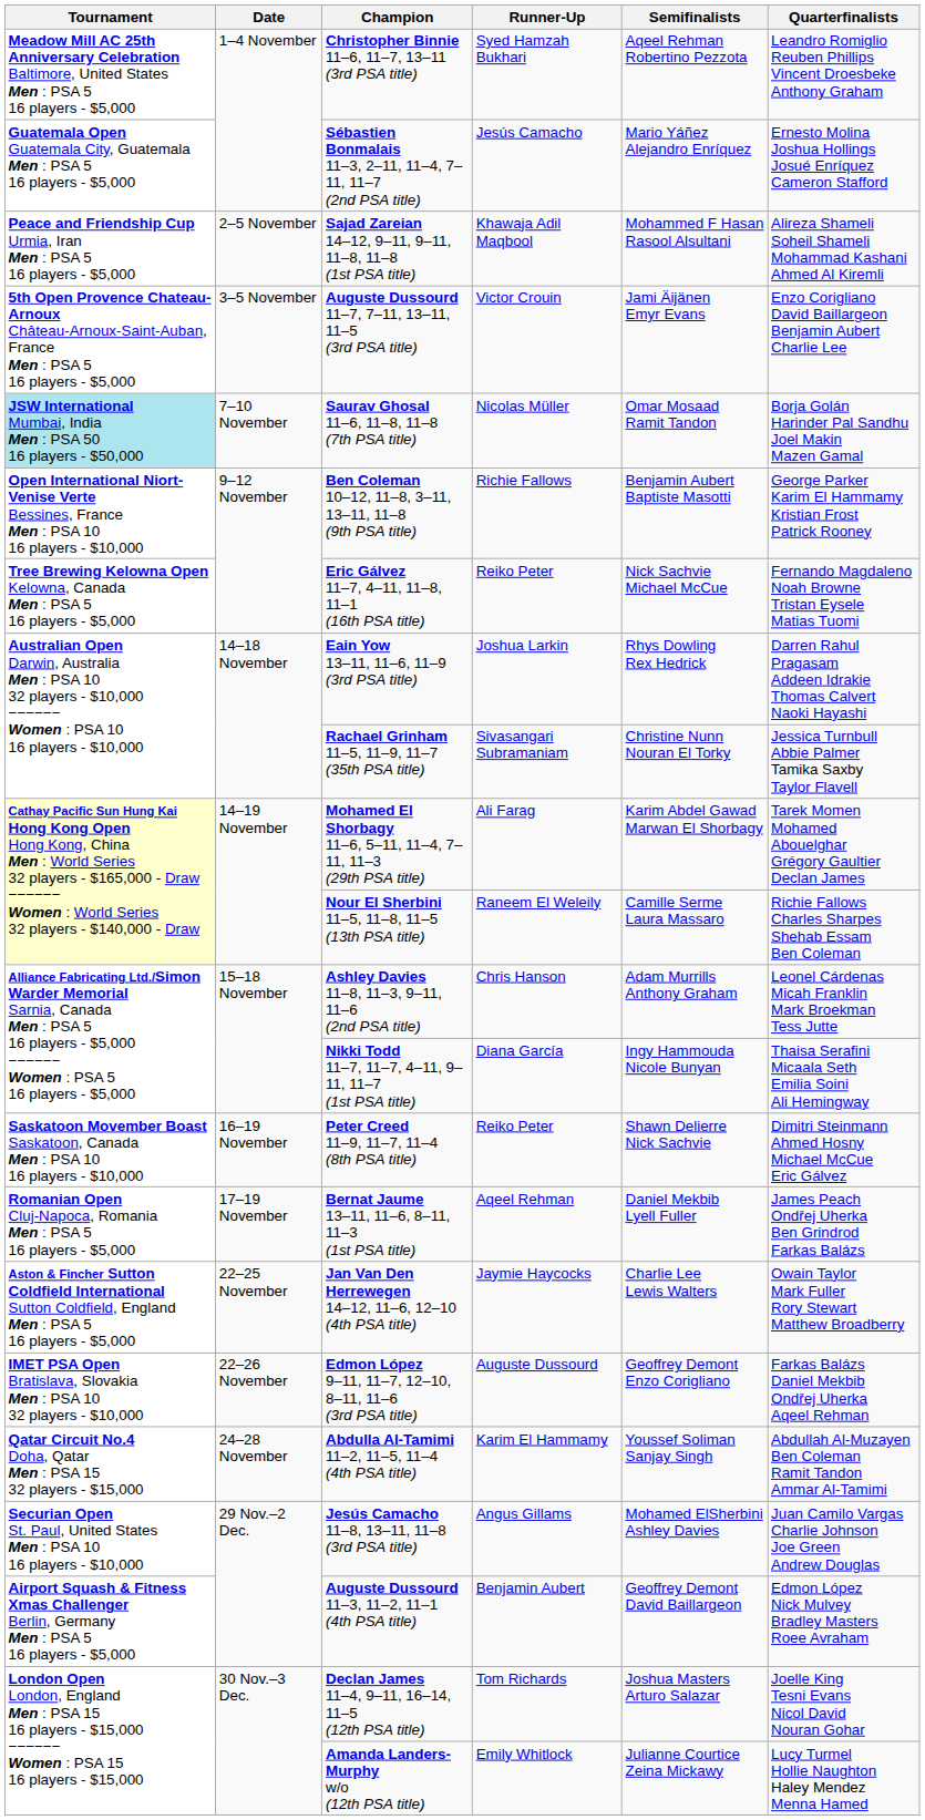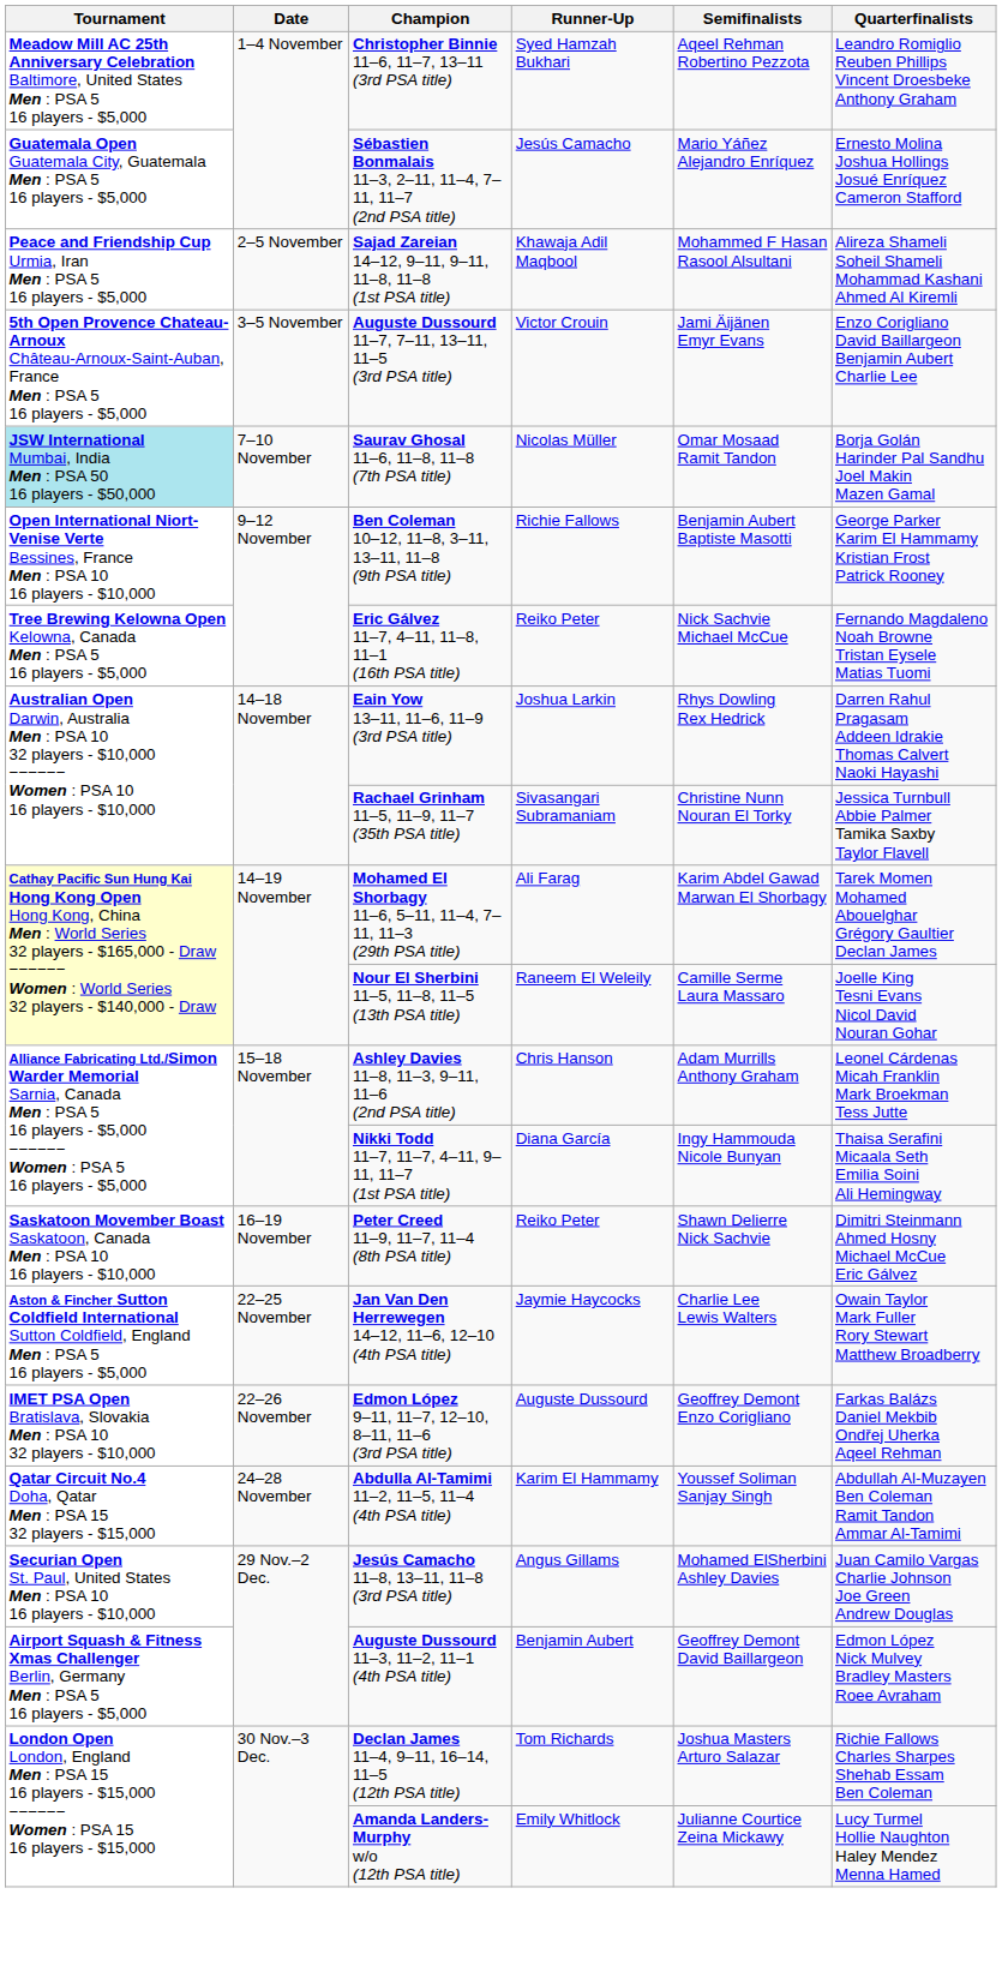 <table class="wikitable" style="font-size:88%">
 <tr>
 <th width=250>Tournament</th>
 <th width=110>Date</th>
 <th width=165>Champion</th>
 <th width=160>Runner-Up</th>
 <th width=155>Semifinalists</th>
 <th width=155>Quarterfinalists</th>
 </tr>
 <tr valign=top>
 <td style="background:#fff;"><strong><a href='#'>Meadow Mill AC 25th Anniversary Celebration</a></strong><br> <a href='#'>Baltimore</a>, United States<br><strong> <em>Men</em> </strong>: PSA 5<br>16 players - $5,000</td>
 <td rowspan=2>1–4 November</td>
 <td> <strong><a href='#'>Christopher Binnie</a></strong><br>11–6, 11–7, 13–11<br><em>(3rd PSA title)</em></td>
 <td> <a href='#'>Syed Hamzah Bukhari</a></td>
 <td> <a href='#'>Aqeel Rehman</a><br> <a href='#'>Robertino Pezzota</a></td>
 <td> <a href='#'>Leandro Romiglio</a><br> <a href='#'>Reuben Phillips</a><br> <a href='#'>Vincent Droesbeke</a><br> <a href='#'>Anthony Graham</a></td>
 </tr>
 <tr valign=top>
 <td style="background:#fff;"><strong><a href='#'>Guatemala Open</a></strong><br> <a href='#'>Guatemala City</a>, Guatemala<br><strong> <em>Men</em> </strong>: PSA 5<br>16 players - $5,000</td>
 <td> <strong><a href='#'>Sébastien Bonmalais</a></strong><br>11–3, 2–11, 11–4, 7–11, 11–7<br><em>(2nd PSA title)</em></td>
 <td> <a href='#'>Jesús Camacho</a></td>
 <td> <a href='#'>Mario Yáñez</a><br> <a href='#'>Alejandro Enríquez</a></td>
 <td> <a href='#'>Ernesto Molina</a><br> <a href='#'>Joshua Hollings</a><br> <a href='#'>Josué Enríquez</a><br> <a href='#'>Cameron Stafford</a></td>
 </tr>
 <tr valign=top>
 <td style="background:#fff;"><strong><a href='#'> Peace and Friendship Cup</a></strong><br> <a href='#'>Urmia</a>, Iran<br><strong> <em>Men</em> </strong>: PSA 5<br>16 players - $5,000</td>
 <td>2–5 November</td>
 <td> <strong><a href='#'>Sajad Zareian</a></strong><br>14–12, 9–11, 9–11, 11–8, 11–8<br><em>(1st PSA title)</em></td>
 <td> <a href='#'>Khawaja Adil Maqbool</a></td>
 <td> <a href='#'>Mohammed F Hasan</a><br> <a href='#'>Rasool Alsultani</a></td>
 <td> <a href='#'>Alireza Shameli</a><br> <a href='#'>Soheil Shameli</a><br> <a href='#'>Mohammad Kashani</a><br> <a href='#'>Ahmed Al Kiremli</a></td>
 </tr>
 <tr valign=top>
 <td style="background:#fff;"><strong><a href='#'>5th Open Provence Chateau-Arnoux</a></strong><br> <a href='#'>Château-Arnoux-Saint-Auban</a>, France<br><strong> <em>Men</em> </strong>: PSA 5<br>16 players - $5,000</td>
 <td>3–5 November</td>
 <td> <strong><a href='#'>Auguste Dussourd</a></strong><br>11–7, 7–11, 13–11, 11–5<br><em>(3rd PSA title)</em></td>
 <td> <a href='#'>Victor Crouin</a></td>
 <td> <a href='#'>Jami Äijänen</a><br> <a href='#'>Emyr Evans</a></td>
 <td> <a href='#'>Enzo Corigliano</a><br> <a href='#'>David Baillargeon</a><br> <a href='#'>Benjamin Aubert</a><br> <a href='#'>Charlie Lee</a></td>
 </tr>
 <tr valign=top>
 <td style="background:#ACE5EE;"><strong><a href='#'>JSW  International</a></strong><br> <a href='#'>Mumbai</a>, India<br><strong> <em>Men</em> </strong>: PSA 50<br>16 players - $50,000</td>
 <td>7–10 November</td>
 <td> <strong><a href='#'>Saurav Ghosal</a></strong><br>11–6, 11–8, 11–8<br><em>(7th PSA title)</em></td>
 <td> <a href='#'>Nicolas Müller</a></td>
 <td> <a href='#'>Omar Mosaad</a><br> <a href='#'>Ramit Tandon</a></td>
 <td> <a href='#'>Borja Golán</a><br> <a href='#'>Harinder Pal Sandhu</a><br> <a href='#'>Joel Makin</a><br> <a href='#'>Mazen Gamal</a></td>
 </tr>
 <tr valign=top>
 <td style="background:#fff;"><strong><a href='#'>Open International Niort-Venise Verte</a></strong><br> <a href='#'>Bessines</a>, France<br><strong> <em>Men</em> </strong>: PSA 10<br>16 players - $10,000</td>
 <td rowspan=2>9–12 November</td>
 <td> <strong><a href='#'>Ben Coleman</a></strong><br>10–12, 11–8, 3–11, 13–11, 11–8<br><em>(9th PSA title)</em></td>
 <td> <a href='#'>Richie Fallows</a></td>
 <td> <a href='#'>Benjamin Aubert</a><br> <a href='#'>Baptiste Masotti</a></td>
 <td> <a href='#'>George Parker</a><br> <a href='#'>Karim El Hammamy</a><br> <a href='#'>Kristian Frost</a><br> <a href='#'>Patrick Rooney</a></td>
 </tr>
 <tr valign=top>
 <td style="background:#fff;"><strong><a href='#'>Tree Brewing Kelowna Open</a></strong><br> <a href='#'>Kelowna</a>, Canada<br><strong> <em>Men</em> </strong>: PSA 5<br>16 players - $5,000</td>
 <td> <strong><a href='#'>Eric Gálvez</a></strong><br>11–7, 4–11, 11–8, 11–1<br><em>(16th PSA title)</em></td>
 <td> <a href='#'>Reiko Peter</a></td>
 <td> <a href='#'>Nick Sachvie</a><br> <a href='#'>Michael McCue</a></td>
 <td> <a href='#'>Fernando Magdaleno</a><br> <a href='#'>Noah Browne</a><br> <a href='#'>Tristan Eysele</a><br> <a href='#'>Matias Tuomi</a></td>
 </tr>
 <tr valign=top>
 <td rowspan=2 style="background:#fff;"><strong><a href='#'>Australian Open</a></strong><br> <a href='#'>Darwin</a>, Australia<br><strong> <em>Men</em> </strong>: PSA 10<br>32 players - $10,000<br>−−−−−−<br><strong> <em>Women</em> </strong>: PSA 10<br>16 players - $10,000</td>
 <td rowspan=2>14–18 November</td>
 <td> <strong><a href='#'>Eain Yow</a></strong><br>13–11, 11–6, 11–9<br><em>(3rd PSA title)</em></td>
 <td> <a href='#'>Joshua Larkin</a></td>
 <td> <a href='#'>Rhys Dowling</a><br> <a href='#'>Rex Hedrick</a></td>
 <td> <a href='#'>Darren Rahul Pragasam</a><br> <a href='#'>Addeen Idrakie</a><br> <a href='#'>Thomas Calvert</a><br> <a href='#'>Naoki Hayashi</a></td>
 </tr>
 <tr valign=top>
 <td> <strong><a href='#'>Rachael Grinham</a></strong><br>11–5, 11–9, 11–7<br><em>(35th PSA title)</em></td>
 <td> <a href='#'>Sivasangari Subramaniam</a></td>
 <td> <a href='#'>Christine Nunn</a><br> <a href='#'>Nouran El Torky</a></td>
 <td> <a href='#'>Jessica Turnbull</a><br> <a href='#'>Abbie Palmer</a><br> Tamika Saxby<br> <a href='#'>Taylor Flavell</a></td>
 </tr>
 <tr valign=top>
 <td rowspan=2 style="background:#ffc;"><strong><a href='#'><small>Cathay Pacific Sun Hung Kai</small> Hong Kong Open</a></strong><br> <a href='#'>Hong Kong</a>, China<br><strong> <em>Men</em> </strong>: <a href='#'>World Series</a><br>32 players - $165,000 - <a href='#'>Draw</a><br>−−−−−−<br><strong> <em>Women</em> </strong>: <a href='#'>World Series</a><br>32 players - $140,000 - <a href='#'>Draw</a></td>
 <td rowspan=2>14–19 November</td>
 <td> <strong><a href='#'>Mohamed El Shorbagy</a></strong><br>11–6, 5–11, 11–4, 7–11, 11–3<br><em>(29th PSA title)</em></td>
 <td> <a href='#'>Ali Farag</a></td>
 <td> <a href='#'>Karim Abdel Gawad</a><br> <a href='#'>Marwan El Shorbagy</a></td>
 <td> <a href='#'>Tarek Momen</a><br> <a href='#'>Mohamed Abouelghar</a><br> <a href='#'>Grégory Gaultier</a><br> <a href='#'>Declan James</a></td>
 </tr>
 <tr valign=top>
 <td> <strong><a href='#'>Nour El Sherbini</a></strong><br>11–5, 11–8, 11–5<br><em>(13th PSA title)</em></td>
 <td> <a href='#'>Raneem El Weleily</a></td>
 <td> <a href='#'>Camille Serme</a><br> <a href='#'>Laura Massaro</a></td>
-<td> <a href='#'>Richie Fallows</a><br> <a href='#'>Charles Sharpes</a><br> <a href='#'>Shehab Essam</a><br> <a href='#'>Ben Coleman</a></td>
+<td> <a href='#'>Joelle King</a><br> <a href='#'>Tesni Evans</a><br> <a href='#'>Nicol David</a><br> <a href='#'>Nouran Gohar</a></td>
 </tr>
 <tr valign=top>
 <td rowspan=2 style="background:#fff;"><strong><a href='#'><small>Alliance Fabricating Ltd./</small>Simon Warder Memorial</a></strong><br> <a href='#'>Sarnia</a>, Canada<br><strong> <em>Men</em> </strong> : PSA 5<br>16 players - $5,000<br>−−−−−−<br><strong> <em>Women</em> </strong>: PSA 5<br>16 players - $5,000</td>
 <td rowspan=2>15–18 November</td>
 <td> <strong><a href='#'>Ashley Davies</a></strong><br>11–8, 11–3, 9–11, 11–6<br><em>(2nd PSA title)</em></td>
 <td> <a href='#'>Chris Hanson</a></td>
 <td> <a href='#'>Adam Murrills</a><br> <a href='#'>Anthony Graham</a></td>
 <td> <a href='#'>Leonel Cárdenas</a><br> <a href='#'>Micah Franklin</a><br> <a href='#'>Mark Broekman</a><br> <a href='#'>Tess Jutte</a></td>
 </tr>
 <tr valign=top>
 <td> <strong><a href='#'>Nikki Todd</a></strong><br>11–7, 11–7, 4–11, 9–11, 11–7<br><em>(1st PSA title)</em></td>
 <td> <a href='#'>Diana García</a></td>
 <td> <a href='#'>Ingy Hammouda</a><br> <a href='#'>Nicole Bunyan</a></td>
 <td> <a href='#'>Thaisa Serafini</a><br> <a href='#'>Micaala Seth</a><br> <a href='#'>Emilia Soini</a><br> <a href='#'>Ali Hemingway</a></td>
 </tr>
 <tr valign=top>
 <td style="background:#fff;"><strong><a href='#'>Saskatoon Movember Boast</a></strong><br> <a href='#'>Saskatoon</a>, Canada<br><strong> <em>Men</em> </strong>: PSA 10<br>16 players - $10,000</td>
 <td>16–19 November</td>
 <td> <strong><a href='#'>Peter Creed</a></strong><br>11–9, 11–7, 11–4<br><em>(8th PSA title)</em></td>
 <td> <a href='#'>Reiko Peter</a></td>
 <td> <a href='#'>Shawn Delierre</a><br> <a href='#'>Nick Sachvie</a></td>
 <td> <a href='#'>Dimitri Steinmann</a><br> <a href='#'>Ahmed Hosny</a><br> <a href='#'>Michael McCue</a><br> <a href='#'>Eric Gálvez</a></td>
-</tr>
-<tr valign=top>
-<td style="background:#fff;"><strong><a href='#'>Romanian Open</a></strong><br> <a href='#'>Cluj-Napoca</a>, Romania<br><strong> <em>Men</em> </strong>: PSA 5<br>16 players - $5,000</td>
-<td>17–19 November</td>
-<td> <strong><a href='#'>Bernat Jaume</a></strong><br>13–11, 11–6, 8–11, 11–3<br><em>(1st PSA title)</em></td>
-<td> <a href='#'>Aqeel Rehman</a></td>
-<td> <a href='#'>Daniel Mekbib</a><br> <a href='#'>Lyell Fuller</a></td>
-<td> <a href='#'>James Peach</a><br> <a href='#'>Ondřej Uherka</a><br> <a href='#'>Ben Grindrod</a><br> <a href='#'>Farkas Balázs</a></td>
 </tr>
 <tr valign=top>
 <td style="background:#fff;"><strong><a href='#'><small>Aston & Fincher</small> Sutton Coldfield International</a></strong><br> <a href='#'>Sutton Coldfield</a>, England<br><strong> <em>Men</em> </strong>: PSA 5<br>16 players - $5,000</td>
 <td>22–25 November</td>
 <td> <strong><a href='#'>Jan Van Den Herrewegen</a></strong><br>14–12, 11–6, 12–10<br><em>(4th PSA title)</em></td>
 <td> <a href='#'>Jaymie Haycocks</a></td>
 <td> <a href='#'>Charlie Lee</a><br> <a href='#'>Lewis Walters</a></td>
 <td> <a href='#'>Owain Taylor</a><br> <a href='#'>Mark Fuller</a><br> <a href='#'>Rory Stewart</a><br> <a href='#'>Matthew Broadberry</a></td>
 </tr>
 <tr valign=top>
 <td style="background:#fff;"><strong><a href='#'>IMET PSA Open</a></strong><br> <a href='#'>Bratislava</a>, Slovakia<br><strong> <em>Men</em> </strong>: PSA 10<br>32 players - $10,000</td>
 <td>22–26 November</td>
 <td> <strong><a href='#'>Edmon López</a></strong><br>9–11, 11–7, 12–10, 8–11, 11–6<br><em>(3rd PSA title)</em></td>
 <td> <a href='#'>Auguste Dussourd</a></td>
 <td> <a href='#'>Geoffrey Demont</a><br> <a href='#'>Enzo Corigliano</a></td>
 <td> <a href='#'>Farkas Balázs</a><br> <a href='#'>Daniel Mekbib</a><br> <a href='#'>Ondřej Uherka</a><br> <a href='#'>Aqeel Rehman</a></td>
 </tr>
 <tr valign=top>
 <td style="background:#fff;"><strong><a href='#'>Qatar Circuit No.4</a></strong><br> <a href='#'>Doha</a>, Qatar<br><strong> <em>Men</em> </strong>: PSA 15<br>32 players - $15,000</td>
 <td>24–28 November</td>
 <td> <strong><a href='#'>Abdulla Al-Tamimi</a></strong><br>11–2, 11–5, 11–4<br><em>(4th PSA title)</em></td>
 <td> <a href='#'>Karim El Hammamy</a></td>
 <td> <a href='#'>Youssef Soliman</a><br> <a href='#'>Sanjay Singh</a></td>
 <td> <a href='#'>Abdullah Al-Muzayen</a><br> <a href='#'>Ben Coleman</a><br> <a href='#'>Ramit Tandon</a><br> <a href='#'>Ammar Al-Tamimi</a></td>
 </tr>
 <tr valign=top>
 <td style="background:#fff;"><strong><a href='#'>Securian Open</a></strong><br> <a href='#'>St. Paul</a>, United States<br><strong> <em>Men</em> </strong>: PSA 10<br>16 players - $10,000</td>
 <td rowspan=2>29 Nov.–2 Dec.</td>
 <td> <strong><a href='#'>Jesús Camacho</a></strong><br>11–8, 13–11, 11–8<br><em>(3rd PSA title)</em></td>
 <td> <a href='#'>Angus Gillams</a></td>
 <td> <a href='#'>Mohamed ElSherbini</a><br> <a href='#'>Ashley Davies</a></td>
 <td> <a href='#'>Juan Camilo Vargas</a><br> <a href='#'>Charlie Johnson</a><br> <a href='#'>Joe Green</a><br> <a href='#'>Andrew Douglas</a></td>
 </tr>
 <tr valign=top>
 <td style="background:#fff;"><strong><a href='#'>Airport Squash & Fitness Xmas Challenger</a></strong><br> <a href='#'>Berlin</a>, Germany<br><strong> <em>Men</em> </strong>: PSA 5<br>16 players - $5,000</td>
 <td> <strong><a href='#'>Auguste Dussourd</a></strong><br>11–3, 11–2, 11–1<br><em>(4th PSA title)</em></td>
 <td> <a href='#'>Benjamin Aubert</a></td>
 <td> <a href='#'>Geoffrey Demont</a><br> <a href='#'>David Baillargeon</a></td>
 <td> <a href='#'>Edmon López</a><br> <a href='#'>Nick Mulvey</a><br> <a href='#'>Bradley Masters</a><br> <a href='#'>Roee Avraham</a></td>
 </tr>
 <tr valign=top>
 <td rowspan=2 style="background:#fff;"><strong><a href='#'>London Open</a></strong><br> <a href='#'>London</a>, England<br><strong> <em>Men</em> </strong>: PSA 15<br>16 players - $15,000<br>−−−−−−<br><strong> <em>Women</em> </strong>: PSA 15<br>16 players - $15,000</td>
 <td rowspan=2>30 Nov.–3 Dec.</td>
 <td> <strong><a href='#'>Declan James</a></strong><br>11–4, 9–11, 16–14, 11–5<br><em>(12th PSA title)</em></td>
 <td> <a href='#'>Tom Richards</a></td>
 <td> <a href='#'>Joshua Masters</a><br> <a href='#'>Arturo Salazar</a></td>
-<td> <a href='#'>Joelle King</a><br> <a href='#'>Tesni Evans</a><br> <a href='#'>Nicol David</a><br> <a href='#'>Nouran Gohar</a></td>
+<td> <a href='#'>Richie Fallows</a><br> <a href='#'>Charles Sharpes</a><br> <a href='#'>Shehab Essam</a><br> <a href='#'>Ben Coleman</a></td>
 </tr>
 <tr valign=top>
 <td> <strong><a href='#'>Amanda Landers-Murphy</a></strong><br>w/o<br><em>(12th PSA title)</em></td>
 <td> <a href='#'>Emily Whitlock</a></td>
 <td> <a href='#'>Julianne Courtice</a><br> <a href='#'>Zeina Mickawy</a></td>
 <td> <a href='#'>Lucy Turmel</a><br> <a href='#'>Hollie Naughton</a><br> Haley Mendez<br> <a href='#'>Menna Hamed</a></td>
 </tr>
 </table>
